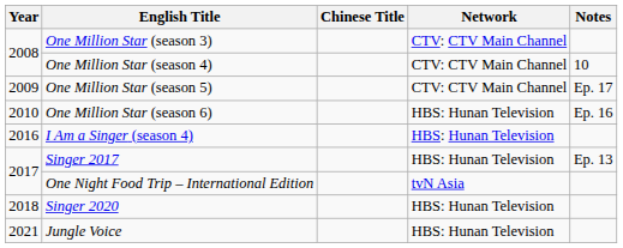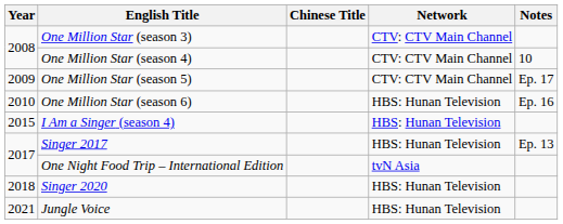 <table class="wikitable">
 <tr>
 <th>Year</th>
 <th>English Title</th>
 <th>Chinese Title</th>
 <th>Network</th>
 <th>Notes</th>
 </tr>
 <tr>
 <td rowspan=2>2008</td>
 <td><em><a href='#'>One Million Star</a></em> (season 3)</td>
 <td></td>
 <td><a href='#'>CTV</a>: <a href='#'>CTV Main Channel</a></td>
 <td></td>
 </tr>
 <tr>
 <td><em>One Million Star</em> (season 4)</td>
 <td></td>
 <td>CTV: CTV Main Channel</td>
 <td> 10</td>
 </tr>
 <tr>
 <td>2009</td>
 <td><em>One Million Star</em> (season 5)</td>
 <td></td>
 <td>CTV: CTV Main Channel</td>
 <td>Ep. 17</td>
 </tr>
 <tr>
 <td>2010</td>
 <td><em>One Million Star</em> (season 6)</td>
 <td></td>
 <td>HBS: Hunan Television</td>
 <td>Ep. 16</td>
 </tr>
 <tr>
-<td>2016</td>
+<td>2015</td>
 <td><a href='#'><em>I Am a Singer</em> (season 4)</a></td>
 <td></td>
 <td><a href='#'>HBS</a>: <a href='#'>Hunan Television</a></td>
 <td></td>
 </tr>
 <tr>
 <td rowspan=2>2017</td>
 <td><em><a href='#'>Singer 2017</a></em></td>
 <td></td>
 <td>HBS: Hunan Television</td>
 <td>Ep. 13</td>
 </tr>
 <tr>
 <td><em>One Night Food Trip – International Edition</em></td>
 <td></td>
 <td><a href='#'>tvN Asia</a></td>
 <td></td>
 </tr>
 <tr>
 <td>2018</td>
 <td><em><a href='#'>Singer 2020</a></em></td>
 <td></td>
 <td>HBS: Hunan Television</td>
 <td></td>
 </tr>
 <tr>
 <td>2021</td>
 <td><em>Jungle Voice</em></td>
 <td></td>
 <td>HBS: Hunan Television</td>
 <td></td>
 </tr>
 </table>
